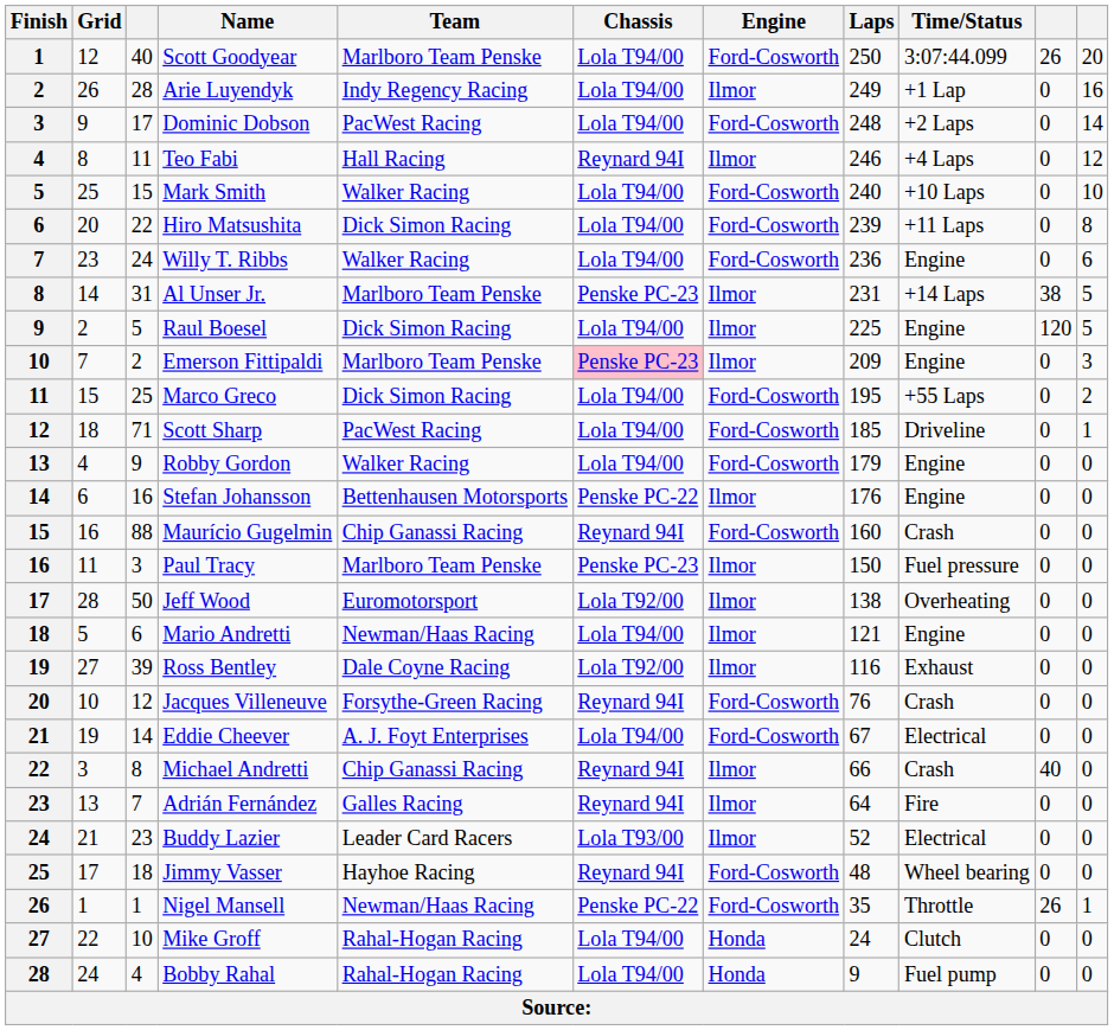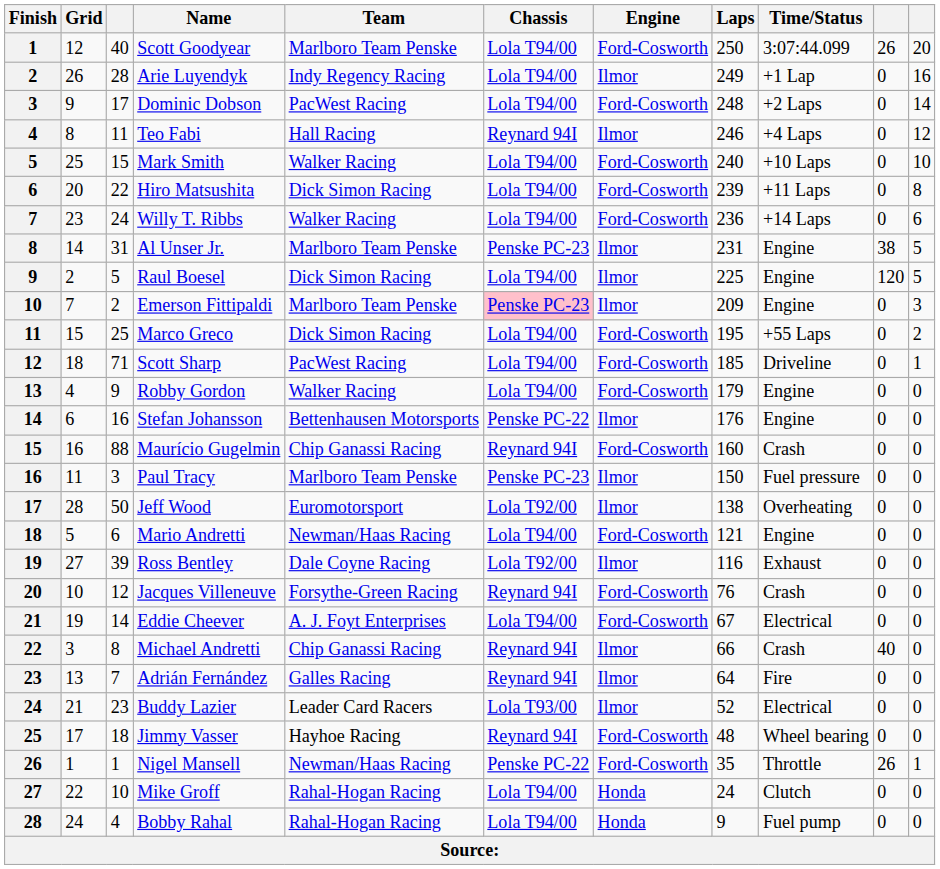 <table class="wikitable">
 <tr>
 <th>Finish</th>
 <th>Grid</th>
 <th></th>
 <th>Name</th>
 <th>Team</th>
 <th>Chassis</th>
 <th>Engine</th>
 <th>Laps</th>
 <th>Time/Status</th>
 <th></th>
 <th></th>
 </tr>
 <tr>
 <th>1</th>
 <td>12</td>
 <td>40</td>
 <td> <a href='#'>Scott Goodyear</a></td>
 <td><a href='#'>Marlboro Team Penske</a></td>
 <td><a href='#'>Lola T94/00</a></td>
 <td><a href='#'>Ford-Cosworth</a></td>
 <td>250</td>
 <td>3:07:44.099</td>
 <td>26</td>
 <td>20</td>
 </tr>
 <tr>
 <th>2</th>
 <td>26</td>
 <td>28</td>
 <td> <a href='#'>Arie Luyendyk</a></td>
 <td><a href='#'>Indy Regency Racing</a></td>
 <td><a href='#'>Lola T94/00</a></td>
 <td><a href='#'>Ilmor</a></td>
 <td>249</td>
 <td>+1 Lap</td>
 <td>0</td>
 <td>16</td>
 </tr>
 <tr>
 <th>3</th>
 <td>9</td>
 <td>17</td>
 <td> <a href='#'>Dominic Dobson</a></td>
 <td><a href='#'>PacWest Racing</a></td>
 <td><a href='#'>Lola T94/00</a></td>
 <td><a href='#'>Ford-Cosworth</a></td>
 <td>248</td>
 <td>+2 Laps</td>
 <td>0</td>
 <td>14</td>
 </tr>
 <tr>
 <th>4</th>
 <td>8</td>
 <td>11</td>
 <td> <a href='#'>Teo Fabi</a></td>
 <td><a href='#'>Hall Racing</a></td>
 <td><a href='#'>Reynard 94I</a></td>
 <td><a href='#'>Ilmor</a></td>
 <td>246</td>
 <td>+4 Laps</td>
 <td>0</td>
 <td>12</td>
 </tr>
 <tr>
 <th>5</th>
 <td>25</td>
 <td>15</td>
 <td> <a href='#'>Mark Smith</a></td>
 <td><a href='#'>Walker Racing</a></td>
 <td><a href='#'>Lola T94/00</a></td>
 <td><a href='#'>Ford-Cosworth</a></td>
 <td>240</td>
 <td>+10 Laps</td>
 <td>0</td>
 <td>10</td>
 </tr>
 <tr>
 <th>6</th>
 <td>20</td>
 <td>22</td>
 <td> <a href='#'>Hiro Matsushita</a></td>
 <td><a href='#'>Dick Simon Racing</a></td>
 <td><a href='#'>Lola T94/00</a></td>
 <td><a href='#'>Ford-Cosworth</a></td>
 <td>239</td>
 <td>+11 Laps</td>
 <td>0</td>
 <td>8</td>
 </tr>
 <tr>
 <th>7</th>
 <td>23</td>
 <td>24</td>
 <td> <a href='#'>Willy T. Ribbs</a></td>
 <td><a href='#'>Walker Racing</a></td>
 <td><a href='#'>Lola T94/00</a></td>
 <td><a href='#'>Ford-Cosworth</a></td>
 <td>236</td>
-<td>Engine</td>
+<td>+14 Laps</td>
 <td>0</td>
 <td>6</td>
 </tr>
 <tr>
 <th>8</th>
 <td>14</td>
 <td>31</td>
 <td> <a href='#'>Al Unser Jr.</a></td>
 <td><a href='#'>Marlboro Team Penske</a></td>
 <td><a href='#'>Penske PC-23</a></td>
 <td><a href='#'>Ilmor</a></td>
 <td>231</td>
-<td>+14 Laps</td>
+<td>Engine</td>
 <td>38</td>
 <td>5</td>
 </tr>
 <tr>
 <th>9</th>
 <td>2</td>
 <td>5</td>
 <td> <a href='#'>Raul Boesel</a></td>
 <td><a href='#'>Dick Simon Racing</a></td>
 <td><a href='#'>Lola T94/00</a></td>
 <td><a href='#'>Ilmor</a></td>
 <td>225</td>
 <td>Engine</td>
 <td>120</td>
 <td>5</td>
 </tr>
 <tr>
 <th>10</th>
 <td>7</td>
 <td>2</td>
 <td> <a href='#'>Emerson Fittipaldi</a></td>
 <td><a href='#'>Marlboro Team Penske</a></td>
 <td style="background: pink;"><a href='#'>Penske PC-23</a></td>
 <td><a href='#'>Ilmor</a></td>
 <td>209</td>
 <td>Engine</td>
 <td>0</td>
 <td>3</td>
 </tr>
 <tr>
 <th>11</th>
 <td>15</td>
 <td>25</td>
 <td> <a href='#'>Marco Greco</a></td>
 <td><a href='#'>Dick Simon Racing</a></td>
 <td><a href='#'>Lola T94/00</a></td>
 <td><a href='#'>Ford-Cosworth</a></td>
 <td>195</td>
 <td>+55 Laps</td>
 <td>0</td>
 <td>2</td>
 </tr>
 <tr>
 <th>12</th>
 <td>18</td>
 <td>71</td>
 <td> <a href='#'>Scott Sharp</a></td>
 <td><a href='#'>PacWest Racing</a></td>
 <td><a href='#'>Lola T94/00</a></td>
 <td><a href='#'>Ford-Cosworth</a></td>
 <td>185</td>
 <td>Driveline</td>
 <td>0</td>
 <td>1</td>
 </tr>
 <tr>
 <th>13</th>
 <td>4</td>
 <td>9</td>
 <td> <a href='#'>Robby Gordon</a></td>
 <td><a href='#'>Walker Racing</a></td>
 <td><a href='#'>Lola T94/00</a></td>
 <td><a href='#'>Ford-Cosworth</a></td>
 <td>179</td>
 <td>Engine</td>
 <td>0</td>
 <td>0</td>
 </tr>
 <tr>
 <th>14</th>
 <td>6</td>
 <td>16</td>
 <td> <a href='#'>Stefan Johansson</a></td>
 <td><a href='#'>Bettenhausen Motorsports</a></td>
 <td><a href='#'>Penske PC-22</a></td>
 <td><a href='#'>Ilmor</a></td>
 <td>176</td>
 <td>Engine</td>
 <td>0</td>
 <td>0</td>
 </tr>
 <tr>
 <th>15</th>
 <td>16</td>
 <td>88</td>
 <td> <a href='#'>Maurício Gugelmin</a></td>
 <td><a href='#'>Chip Ganassi Racing</a></td>
 <td><a href='#'>Reynard 94I</a></td>
 <td><a href='#'>Ford-Cosworth</a></td>
 <td>160</td>
 <td>Crash</td>
 <td>0</td>
 <td>0</td>
 </tr>
 <tr>
 <th>16</th>
 <td>11</td>
 <td>3</td>
 <td> <a href='#'>Paul Tracy</a></td>
 <td><a href='#'>Marlboro Team Penske</a></td>
 <td><a href='#'>Penske PC-23</a></td>
 <td><a href='#'>Ilmor</a></td>
 <td>150</td>
 <td>Fuel pressure</td>
 <td>0</td>
 <td>0</td>
 </tr>
 <tr>
 <th>17</th>
 <td>28</td>
 <td>50</td>
 <td> <a href='#'>Jeff Wood</a></td>
 <td><a href='#'>Euromotorsport</a></td>
 <td><a href='#'>Lola T92/00</a></td>
 <td><a href='#'>Ilmor</a></td>
 <td>138</td>
 <td>Overheating</td>
 <td>0</td>
 <td>0</td>
 </tr>
 <tr>
 <th>18</th>
 <td>5</td>
 <td>6</td>
 <td> <a href='#'>Mario Andretti</a></td>
 <td><a href='#'>Newman/Haas Racing</a></td>
 <td><a href='#'>Lola T94/00</a></td>
-<td><a href='#'>Ilmor</a></td>
+<td><a href='#'>Ford-Cosworth</a></td>
 <td>121</td>
 <td>Engine</td>
 <td>0</td>
 <td>0</td>
 </tr>
 <tr>
 <th>19</th>
 <td>27</td>
 <td>39</td>
 <td> <a href='#'>Ross Bentley</a></td>
 <td><a href='#'>Dale Coyne Racing</a></td>
 <td><a href='#'>Lola T92/00</a></td>
 <td><a href='#'>Ilmor</a></td>
 <td>116</td>
 <td>Exhaust</td>
 <td>0</td>
 <td>0</td>
 </tr>
 <tr>
 <th>20</th>
 <td>10</td>
 <td>12</td>
 <td> <a href='#'>Jacques Villeneuve</a></td>
 <td><a href='#'>Forsythe-Green Racing</a></td>
 <td><a href='#'>Reynard 94I</a></td>
 <td><a href='#'>Ford-Cosworth</a></td>
 <td>76</td>
 <td>Crash</td>
 <td>0</td>
 <td>0</td>
 </tr>
 <tr>
 <th>21</th>
 <td>19</td>
 <td>14</td>
 <td> <a href='#'>Eddie Cheever</a></td>
 <td><a href='#'>A. J. Foyt Enterprises</a></td>
 <td><a href='#'>Lola T94/00</a></td>
 <td><a href='#'>Ford-Cosworth</a></td>
 <td>67</td>
 <td>Electrical</td>
 <td>0</td>
 <td>0</td>
 </tr>
 <tr>
 <th>22</th>
 <td>3</td>
 <td>8</td>
 <td> <a href='#'>Michael Andretti</a></td>
 <td><a href='#'>Chip Ganassi Racing</a></td>
 <td><a href='#'>Reynard 94I</a></td>
 <td><a href='#'>Ilmor</a></td>
 <td>66</td>
 <td>Crash</td>
 <td>40</td>
 <td>0</td>
 </tr>
 <tr>
 <th>23</th>
 <td>13</td>
 <td>7</td>
 <td> <a href='#'>Adrián Fernández</a></td>
 <td><a href='#'>Galles Racing</a></td>
 <td><a href='#'>Reynard 94I</a></td>
 <td><a href='#'>Ilmor</a></td>
 <td>64</td>
 <td>Fire</td>
 <td>0</td>
 <td>0</td>
 </tr>
 <tr>
 <th>24</th>
 <td>21</td>
 <td>23</td>
 <td> <a href='#'>Buddy Lazier</a></td>
 <td>Leader Card Racers</td>
 <td><a href='#'>Lola T93/00</a></td>
 <td><a href='#'>Ilmor</a></td>
 <td>52</td>
 <td>Electrical</td>
 <td>0</td>
 <td>0</td>
 </tr>
 <tr>
 <th>25</th>
 <td>17</td>
 <td>18</td>
 <td> <a href='#'>Jimmy Vasser</a></td>
 <td>Hayhoe Racing</td>
 <td><a href='#'>Reynard 94I</a></td>
 <td><a href='#'>Ford-Cosworth</a></td>
 <td>48</td>
 <td>Wheel bearing</td>
 <td>0</td>
 <td>0</td>
 </tr>
 <tr>
 <th>26</th>
 <td>1</td>
 <td>1</td>
 <td> <a href='#'>Nigel Mansell</a></td>
 <td><a href='#'>Newman/Haas Racing</a></td>
 <td><a href='#'>Penske PC-22</a></td>
 <td><a href='#'>Ford-Cosworth</a></td>
 <td>35</td>
 <td>Throttle</td>
 <td>26</td>
 <td>1</td>
 </tr>
 <tr>
 <th>27</th>
 <td>22</td>
 <td>10</td>
 <td> <a href='#'>Mike Groff</a></td>
 <td><a href='#'>Rahal-Hogan Racing</a></td>
 <td><a href='#'>Lola T94/00</a></td>
 <td><a href='#'>Honda</a></td>
 <td>24</td>
 <td>Clutch</td>
 <td>0</td>
 <td>0</td>
 </tr>
 <tr>
 <th>28</th>
 <td>24</td>
 <td>4</td>
 <td> <a href='#'>Bobby Rahal</a></td>
 <td><a href='#'>Rahal-Hogan Racing</a></td>
 <td><a href='#'>Lola T94/00</a></td>
 <td><a href='#'>Honda</a></td>
 <td>9</td>
 <td>Fuel pump</td>
 <td>0</td>
 <td>0</td>
 </tr>
 <tr>
 <th colspan=11>Source:</th>
 </tr>
 </table>
